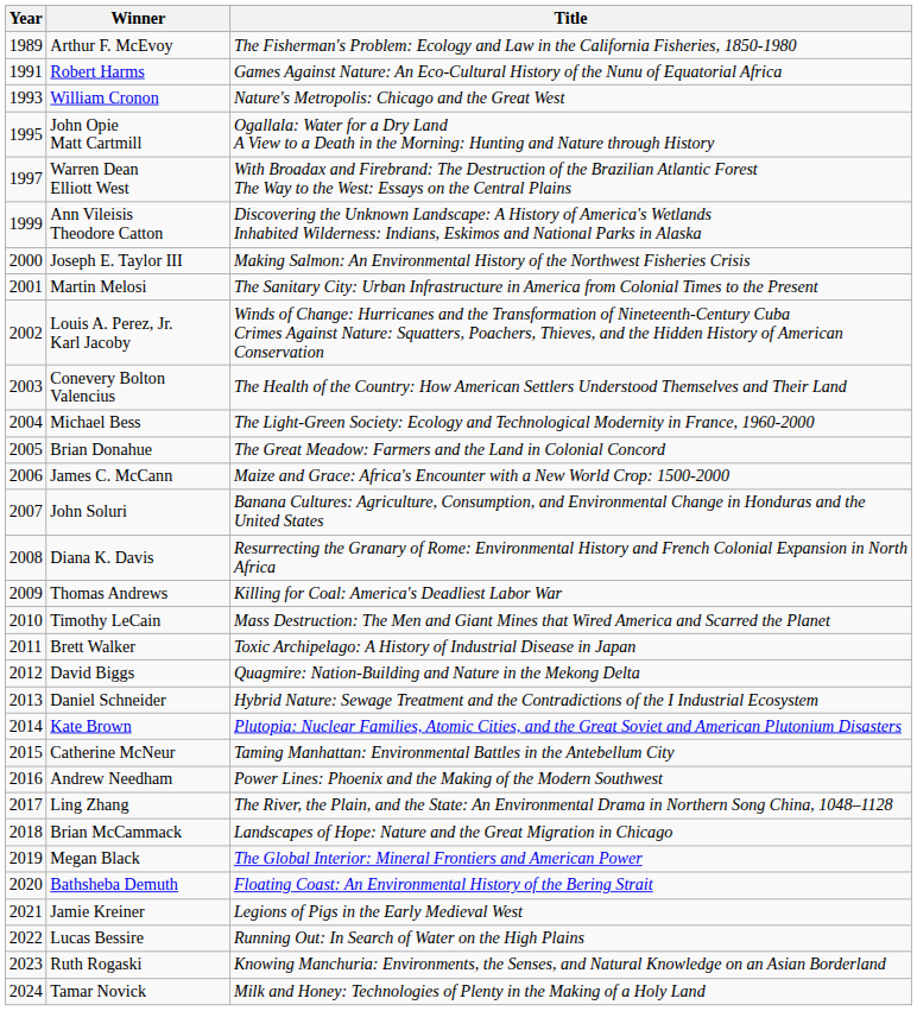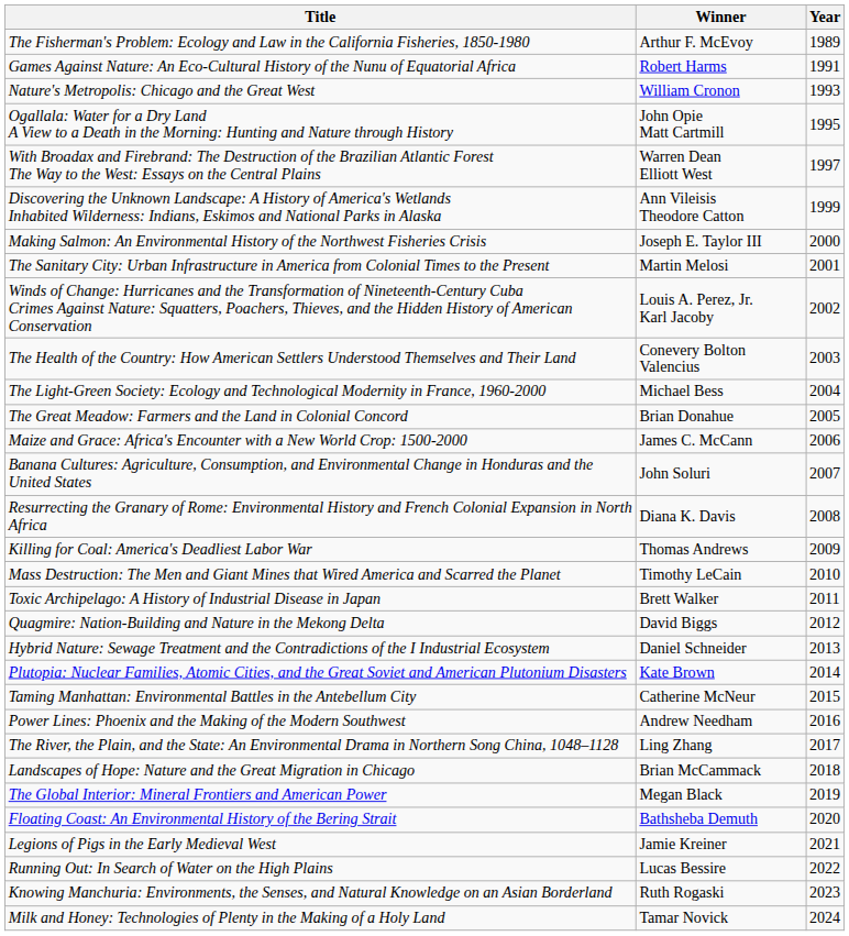 <table class="wikitable sortable">
 <tr>
+<th>Title</th>
+<th>Winner</th>
 <th>Year</th>
-<th>Winner</th>
-<th>Title</th>
 </tr>
 <tr>
+<td><em>The Fisherman's Problem: Ecology and Law in the California Fisheries, 1850-1980</em></td>
+<td>Arthur F. McEvoy</td>
 <td>1989</td>
-<td>Arthur F. McEvoy</td>
-<td><em>The Fisherman's Problem: Ecology and Law in the California Fisheries, 1850-1980</em></td>
 </tr>
 <tr>
+<td><em>Games Against Nature: An Eco-Cultural History of the Nunu of Equatorial Africa</em></td>
+<td><a href='#'>Robert Harms</a></td>
 <td>1991</td>
-<td><a href='#'>Robert Harms</a></td>
-<td><em>Games Against Nature: An Eco-Cultural History of the Nunu of Equatorial Africa</em></td>
 </tr>
 <tr>
+<td><em>Nature's Metropolis: Chicago and the Great West</em></td>
+<td><a href='#'>William Cronon</a></td>
 <td>1993</td>
-<td><a href='#'>William Cronon</a></td>
-<td><em>Nature's Metropolis: Chicago and the Great West</em></td>
 </tr>
 <tr>
+<td><em>Ogallala: Water for a Dry Land</em><br><em>A View to a Death in the Morning: Hunting and Nature through History</em></td>
+<td>John Opie<br>Matt Cartmill</td>
 <td>1995</td>
-<td>John Opie<br>Matt Cartmill</td>
-<td><em>Ogallala: Water for a Dry Land</em><br><em>A View to a Death in the Morning: Hunting and Nature through History</em></td>
 </tr>
 <tr>
+<td><em>With Broadax and Firebrand: The Destruction of the Brazilian Atlantic Forest</em><br><em>The Way to the West: Essays on the Central Plains</em></td>
+<td>Warren Dean<br>Elliott West</td>
 <td>1997</td>
-<td>Warren Dean<br>Elliott West</td>
-<td><em>With Broadax and Firebrand: The Destruction of the Brazilian Atlantic Forest</em><br><em>The Way to the West: Essays on the Central Plains</em></td>
 </tr>
 <tr>
+<td><em>Discovering the Unknown Landscape: A History of America's Wetlands</em><br><em>Inhabited Wilderness: Indians, Eskimos and National Parks in Alaska</em></td>
+<td>Ann Vileisis<br>Theodore Catton</td>
 <td>1999</td>
-<td>Ann Vileisis<br>Theodore Catton</td>
-<td><em>Discovering the Unknown Landscape: A History of America's Wetlands</em><br><em>Inhabited Wilderness: Indians, Eskimos and National Parks in Alaska</em></td>
 </tr>
 <tr>
+<td><em>Making Salmon: An Environmental History of the Northwest Fisheries Crisis</em></td>
+<td>Joseph E. Taylor III</td>
 <td>2000</td>
-<td>Joseph E. Taylor III</td>
-<td><em>Making Salmon: An Environmental History of the Northwest Fisheries Crisis</em></td>
 </tr>
 <tr>
+<td><em>The Sanitary City: Urban Infrastructure in America from Colonial Times to the Present</em></td>
+<td>Martin Melosi</td>
 <td>2001</td>
-<td>Martin Melosi</td>
-<td><em>The Sanitary City: Urban Infrastructure in America from Colonial Times to the Present</em></td>
 </tr>
 <tr>
+<td><em>Winds of Change: Hurricanes and the Transformation of Nineteenth-Century Cuba</em><br><em>Crimes Against Nature: Squatters, Poachers, Thieves, and the Hidden History of American Conservation</em></td>
+<td>Louis A. Perez, Jr.<br>Karl Jacoby</td>
 <td>2002</td>
-<td>Louis A. Perez, Jr.<br>Karl Jacoby</td>
-<td><em>Winds of Change: Hurricanes and the Transformation of Nineteenth-Century Cuba</em><br><em>Crimes Against Nature: Squatters, Poachers, Thieves, and the Hidden History of American Conservation</em></td>
 </tr>
 <tr>
+<td><em>The Health of the Country: How American Settlers Understood Themselves and Their Land</em></td>
+<td>Conevery Bolton Valencius</td>
 <td>2003</td>
-<td>Conevery Bolton Valencius</td>
-<td><em>The Health of the Country: How American Settlers Understood Themselves and Their Land</em></td>
 </tr>
 <tr>
+<td><em>The Light-Green Society: Ecology and Technological Modernity in France, 1960-2000</em></td>
+<td>Michael Bess</td>
 <td>2004</td>
-<td>Michael Bess</td>
-<td><em>The Light-Green Society: Ecology and Technological Modernity in France, 1960-2000</em></td>
 </tr>
 <tr>
+<td><em>The Great Meadow: Farmers and the Land in Colonial Concord</em></td>
+<td>Brian Donahue</td>
 <td>2005</td>
-<td>Brian Donahue</td>
-<td><em>The Great Meadow: Farmers and the Land in Colonial Concord</em></td>
 </tr>
 <tr>
+<td><em>Maize and Grace: Africa's Encounter with a New World Crop: 1500-2000</em></td>
+<td>James C. McCann</td>
 <td>2006</td>
-<td>James C. McCann</td>
-<td><em>Maize and Grace: Africa's Encounter with a New World Crop: 1500-2000</em></td>
 </tr>
 <tr>
+<td><em>Banana Cultures: Agriculture, Consumption, and Environmental Change in Honduras and the United States</em></td>
+<td>John Soluri</td>
 <td>2007</td>
-<td>John Soluri</td>
-<td><em>Banana Cultures: Agriculture, Consumption, and Environmental Change in Honduras and the United States</em></td>
 </tr>
 <tr>
+<td><em>Resurrecting the Granary of Rome: Environmental History and French Colonial Expansion in North Africa</em></td>
+<td>Diana K. Davis</td>
 <td>2008</td>
-<td>Diana K. Davis</td>
-<td><em>Resurrecting the Granary of Rome: Environmental History and French Colonial Expansion in North Africa</em></td>
 </tr>
 <tr>
+<td><em>Killing for Coal: America's Deadliest Labor War</em></td>
+<td>Thomas Andrews</td>
 <td>2009</td>
-<td>Thomas Andrews</td>
-<td><em>Killing for Coal: America's Deadliest Labor War</em></td>
 </tr>
 <tr>
+<td><em>Mass Destruction: The Men and Giant Mines that Wired America and Scarred the Planet</em></td>
+<td>Timothy LeCain</td>
 <td>2010</td>
-<td>Timothy LeCain</td>
-<td><em>Mass Destruction: The Men and Giant Mines that Wired America and Scarred the Planet</em></td>
 </tr>
 <tr>
+<td><em>Toxic Archipelago: A History of Industrial Disease in Japan</em></td>
+<td>Brett Walker</td>
 <td>2011</td>
-<td>Brett Walker</td>
-<td><em>Toxic Archipelago: A History of Industrial Disease in Japan</em></td>
 </tr>
 <tr>
+<td><em>Quagmire: Nation-Building and Nature in the Mekong Delta</em></td>
+<td>David Biggs</td>
 <td>2012</td>
-<td>David Biggs</td>
-<td><em>Quagmire: Nation-Building and Nature in the Mekong Delta</em></td>
 </tr>
 <tr>
+<td><em>Hybrid Nature: Sewage Treatment and the Contradictions of the I Industrial Ecosystem</em></td>
+<td>Daniel Schneider</td>
 <td>2013</td>
-<td>Daniel Schneider</td>
-<td><em>Hybrid Nature: Sewage Treatment and the Contradictions of the I Industrial Ecosystem</em></td>
 </tr>
 <tr>
+<td><em><a href='#'>Plutopia: Nuclear Families, Atomic Cities, and the Great Soviet and American Plutonium Disasters</a></em></td>
+<td><a href='#'>Kate Brown</a></td>
 <td>2014</td>
-<td><a href='#'>Kate Brown</a></td>
-<td><em><a href='#'>Plutopia: Nuclear Families, Atomic Cities, and the Great Soviet and American Plutonium Disasters</a></em></td>
 </tr>
 <tr>
+<td><em>Taming Manhattan: Environmental Battles in the Antebellum City</em></td>
+<td>Catherine McNeur</td>
 <td>2015</td>
-<td>Catherine McNeur</td>
-<td><em>Taming Manhattan: Environmental Battles in the Antebellum City</em></td>
 </tr>
 <tr>
+<td><em>Power Lines: Phoenix and the Making of the Modern Southwest</em></td>
+<td>Andrew Needham</td>
 <td>2016</td>
-<td>Andrew Needham</td>
-<td><em>Power Lines: Phoenix and the Making of the Modern Southwest</em></td>
 </tr>
 <tr>
+<td><em>The River, the Plain, and the State: An Environmental Drama in Northern Song China, 1048–1128</em></td>
+<td>Ling Zhang</td>
 <td>2017</td>
-<td>Ling Zhang</td>
-<td><em>The River, the Plain, and the State: An Environmental Drama in Northern Song China, 1048–1128</em></td>
 </tr>
 <tr>
+<td><em>Landscapes of Hope: Nature and the Great Migration in Chicago</em></td>
+<td>Brian McCammack</td>
 <td>2018</td>
-<td>Brian McCammack</td>
-<td><em>Landscapes of Hope: Nature and the Great Migration in Chicago</em></td>
 </tr>
 <tr>
+<td><em><a href='#'>The Global Interior: Mineral Frontiers and American Power</a></em></td>
+<td>Megan Black</td>
 <td>2019</td>
-<td>Megan Black</td>
-<td><em><a href='#'>The Global Interior: Mineral Frontiers and American Power</a></em></td>
 </tr>
 <tr>
+<td><em><a href='#'>Floating Coast: An Environmental History of the Bering Strait</a></em></td>
+<td><a href='#'>Bathsheba Demuth</a></td>
 <td>2020</td>
-<td><a href='#'>Bathsheba Demuth</a></td>
-<td><em><a href='#'>Floating Coast: An Environmental History of the Bering Strait</a></em></td>
 </tr>
 <tr>
+<td><em>Legions of Pigs in the Early Medieval West</em></td>
+<td>Jamie Kreiner</td>
 <td>2021</td>
-<td>Jamie Kreiner</td>
-<td><em>Legions of Pigs in the Early Medieval West</em></td>
 </tr>
 <tr>
+<td><em>Running Out: In Search of Water on the High Plains</em></td>
+<td>Lucas Bessire</td>
 <td>2022</td>
-<td>Lucas Bessire</td>
-<td><em>Running Out: In Search of Water on the High Plains</em></td>
 </tr>
 <tr>
+<td><em>Knowing Manchuria: Environments, the Senses, and Natural Knowledge on an Asian Borderland</em></td>
+<td>Ruth Rogaski</td>
 <td>2023</td>
-<td>Ruth Rogaski</td>
-<td><em>Knowing Manchuria: Environments, the Senses, and Natural Knowledge on an Asian Borderland</em></td>
 </tr>
 <tr>
+<td><em>Milk and Honey: Technologies of Plenty in the Making of a Holy Land</em></td>
+<td>Tamar Novick</td>
 <td>2024</td>
-<td>Tamar Novick</td>
-<td><em>Milk and Honey: Technologies of Plenty in the Making of a Holy Land</em></td>
 </tr>
 </table>
